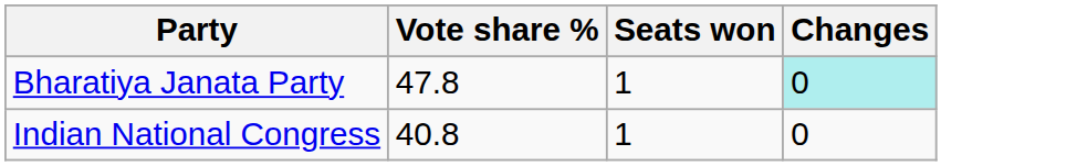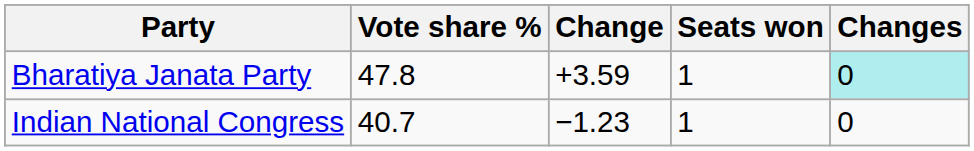 <table class="wikitable sortable">
 <tr>
 <th>Party</th>
 <th>Vote share %</th>
+<th>Change</th>
 <th>Seats won</th>
 <th>Changes</th>
 </tr>
 <tr>
 <td><a href='#'>Bharatiya Janata Party</a></td>
 <td>47.8</td>
+<td>+3.59</td>
 <td>1</td>
 <td style="background: paleturquoise;">0</td>
 </tr>
 <tr>
 <td><a href='#'>Indian National Congress</a></td>
-<td>40.8</td>
+<td>40.7</td>
+<td>−1.23</td>
 <td>1</td>
 <td>0</td>
 </tr>
 </table>
